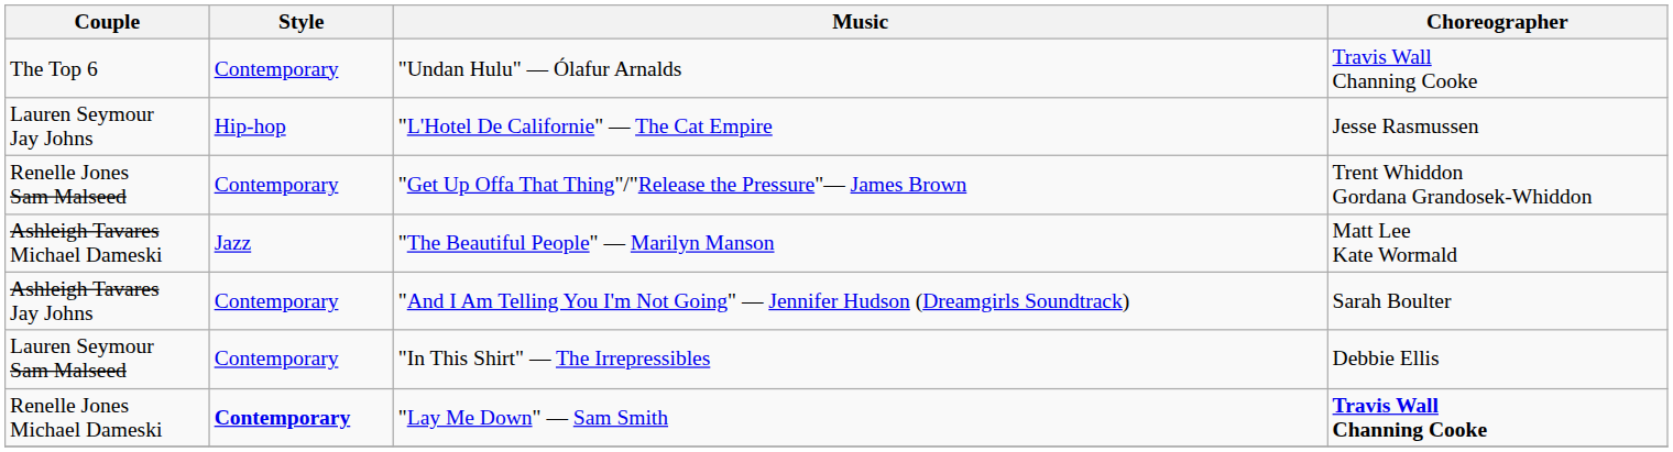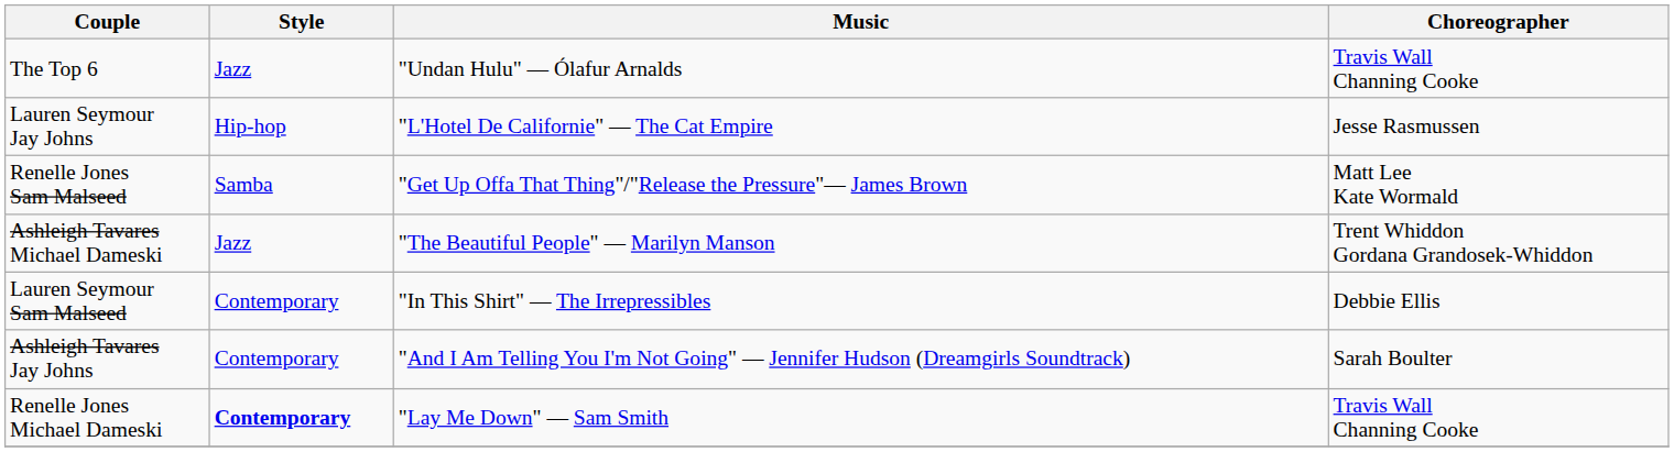 <table class="wikitable" width="98%">
 <tr>
 <th>Couple</th>
 <th>Style</th>
 <th>Music</th>
 <th>Choreographer</th>
 </tr>
 <tr>
 <td>The Top 6</td>
-<td><a href='#'>Contemporary</a></td>
+<td><a href='#'>Jazz</a></td>
 <td>"Undan Hulu" — Ólafur Arnalds</td>
 <td><a href='#'>Travis Wall</a><br>Channing Cooke</td>
 </tr>
 <tr>
 <td>Lauren Seymour <br> Jay Johns</td>
 <td><a href='#'>Hip-hop</a></td>
 <td>"<a href='#'>L'Hotel De Californie</a>" — <a href='#'>The Cat Empire</a></td>
 <td>Jesse Rasmussen</td>
 </tr>
 <tr>
 <td>Renelle Jones<br> <s>Sam Malseed</s></td>
-<td><a href='#'>Contemporary</a></td>
+<td><a href='#'>Samba</a></td>
 <td>"<a href='#'>Get Up Offa That Thing</a>"/"<a href='#'>Release the Pressure</a>"— <a href='#'>James Brown</a></td>
-<td>Trent Whiddon <br> Gordana Grandosek-Whiddon</td>
+<td>Matt Lee<br>Kate Wormald</td>
 </tr>
 <tr>
 <td><s>Ashleigh Tavares</s><br> Michael Dameski</td>
 <td><a href='#'>Jazz</a></td>
 <td>"<a href='#'>The Beautiful People</a>" — <a href='#'>Marilyn Manson</a></td>
-<td>Matt Lee<br>Kate Wormald</td>
+<td>Trent Whiddon <br> Gordana Grandosek-Whiddon</td>
+</tr>
+<tr>
+<td>Lauren Seymour<br> <s>Sam Malseed</s></td>
+<td><a href='#'>Contemporary</a></td>
+<td>"In This Shirt" — <a href='#'>The Irrepressibles</a></td>
+<td>Debbie Ellis</td>
 </tr>
 <tr>
 <td><s>Ashleigh Tavares</s><br> Jay Johns</td>
 <td><a href='#'>Contemporary</a></td>
 <td>"<a href='#'>And I Am Telling You I'm Not Going</a>" — <a href='#'>Jennifer Hudson</a> (<a href='#'>Dreamgirls Soundtrack</a>)</td>
 <td>Sarah Boulter</td>
 </tr>
 <tr>
-<td>Lauren Seymour<br> <s>Sam Malseed</s></td>
-<td><a href='#'>Contemporary</a></td>
-<td>"In This Shirt" — <a href='#'>The Irrepressibles</a></td>
-<td>Debbie Ellis</td>
-</tr>
-<tr>
 <td>Renelle Jones <br> Michael Dameski</td>
 <td><strong><a href='#'>Contemporary</a></strong></td>
 <td>"<a href='#'>Lay Me Down</a>" — <a href='#'>Sam Smith</a></td>
-<td><strong><a href='#'>Travis Wall</a><br>Channing Cooke</strong></td>
+<td><a href='#'>Travis Wall</a><br>Channing Cooke</td>
 </tr>
 <tr>
 </tr>
 </table>
